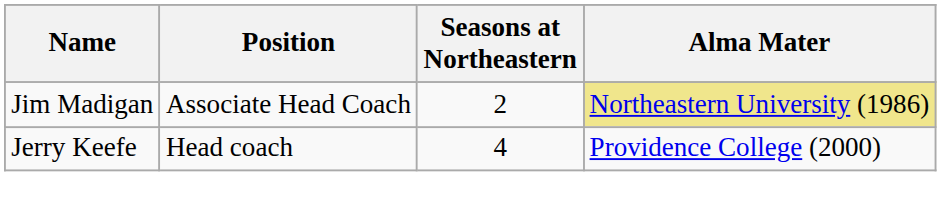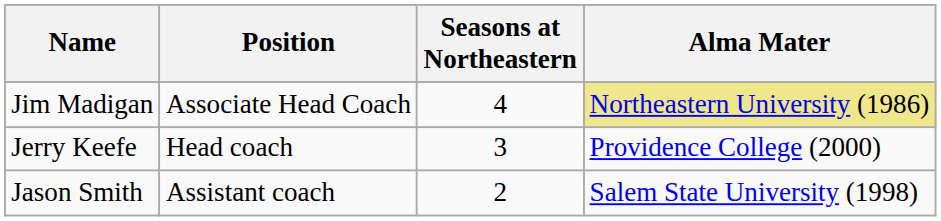 <table class="wikitable" border="1" style="font-size:90%;">
 <tr>
 <th>Name</th>
 <th>Position</th>
 <th>Seasons at<br>Northeastern</th>
 <th>Alma Mater</th>
 </tr>
 <tr>
 <td>Jim Madigan</td>
 <td>Associate Head Coach</td>
-<td align=center>2</td>
+<td align=center>4</td>
 <td style="background: khaki;"><a href='#'>Northeastern University</a> (1986)</td>
 </tr>
 <tr>
 <td>Jerry Keefe</td>
 <td>Head coach</td>
-<td align=center>4</td>
+<td align=center>3</td>
 <td><a href='#'>Providence College</a> (2000)</td>
 </tr>
+<tr>
+<td>Jason Smith</td>
+<td>Assistant coach</td>
+<td align=center>2</td>
+<td><a href='#'>Salem State University</a> (1998)</td>
+</tr>
 </table>
